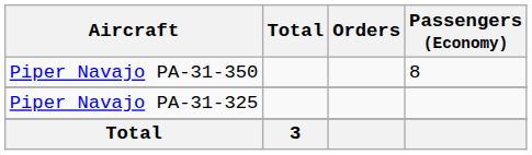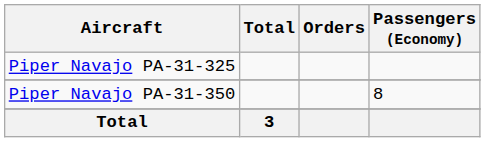 <table class="wikitable" style="border-collapse:collapse">
 <tr>
 <th>Aircraft</th>
 <th>Total</th>
 <th>Orders</th>
 <th>Passengers <br> <small>(Economy)</small></th>
+</tr>
+<tr>
+<td><a href='#'>Piper Navajo</a> PA-31-325</td>
+<td></td>
+<td></td>
+<td></td>
+</tr>
+<tr>
 </tr>
 <tr>
 <td><a href='#'>Piper Navajo</a> PA-31-350</td>
 <td></td>
 <td></td>
 <td>8</td>
 </tr>
 <tr>
 </tr>
 <tr>
-<td><a href='#'>Piper Navajo</a> PA-31-325</td>
-<td></td>
-<td></td>
-<td></td>
-</tr>
-<tr>
-</tr>
-<tr>
 <th>Total</th>
 <th>3</th>
 <th></th>
 <th></th>
 </tr>
 </table>
